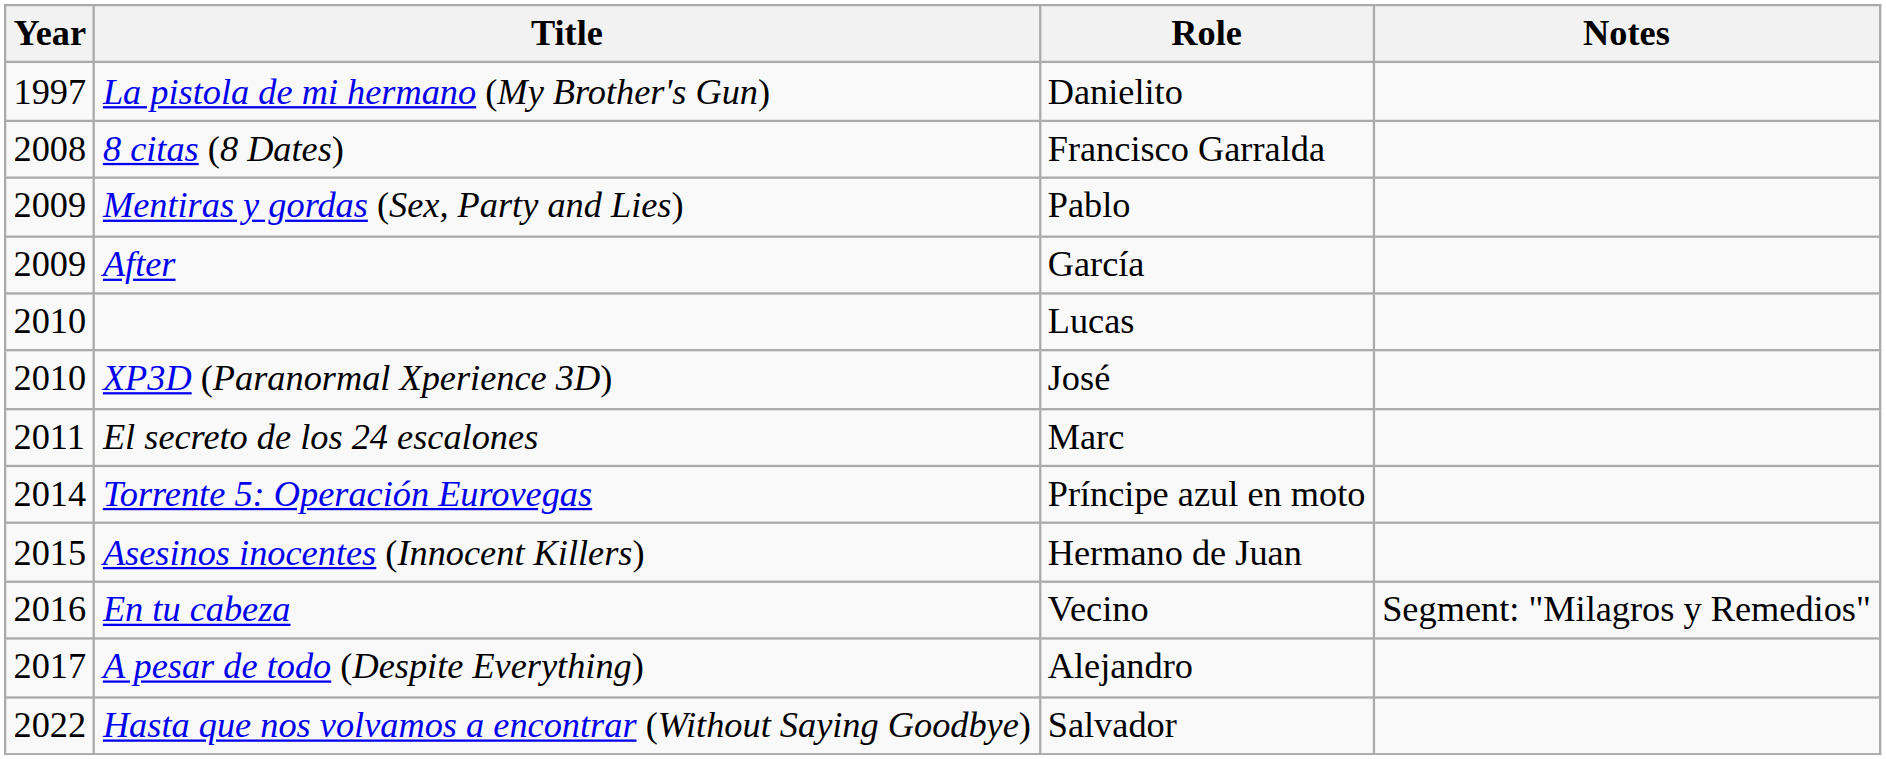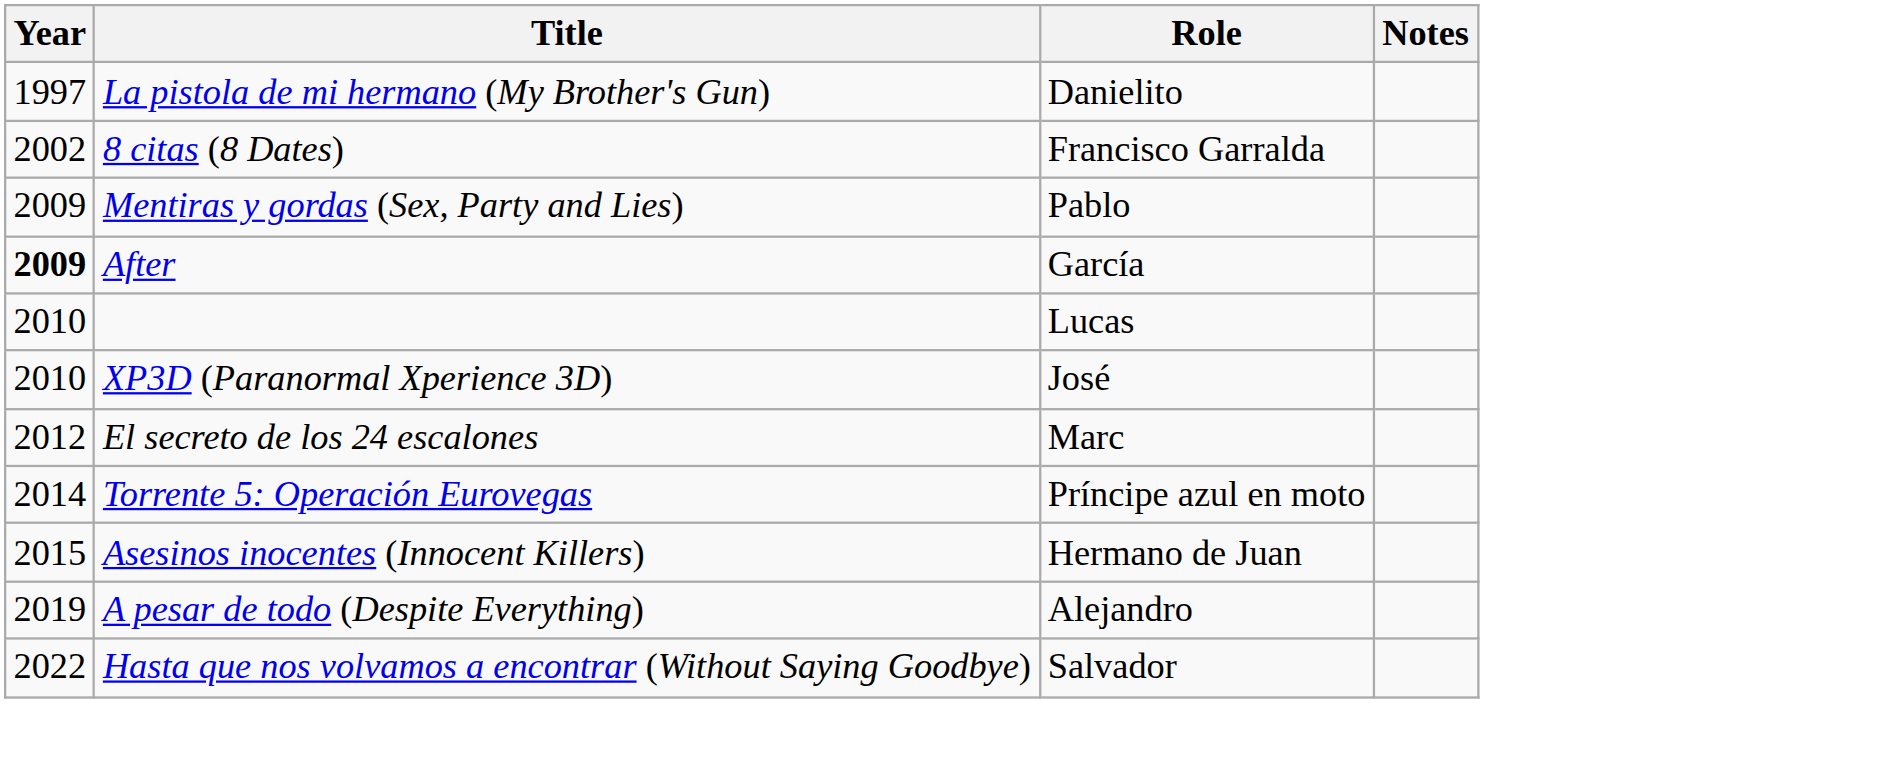 <table class="wikitable sortable">
 <tr>
 <th>Year</th>
 <th>Title</th>
 <th>Role</th>
 <th class="unsortable">Notes</th>
 </tr>
 <tr>
 <td>1997</td>
 <td><em><a href='#'>La pistola de mi hermano</a></em> (<em>My Brother's Gun</em>)</td>
 <td>Danielito</td>
 <td></td>
 </tr>
 <tr>
-<td>2008</td>
+<td>2002</td>
 <td><em><a href='#'>8 citas</a></em> (<em>8 Dates</em>)</td>
 <td>Francisco Garralda</td>
 <td></td>
 </tr>
 <tr>
 <td>2009</td>
 <td><em><a href='#'>Mentiras y gordas</a></em> (<em>Sex, Party and Lies</em>)</td>
 <td>Pablo</td>
 <td></td>
 </tr>
 <tr>
-<td>2009</td>
+<td><strong>2009</strong></td>
 <td><em><a href='#'>After</a></em></td>
 <td>García</td>
 <td></td>
 </tr>
 <tr>
 <td>2010</td>
 <td><em></em></td>
 <td>Lucas</td>
 <td></td>
 </tr>
 <tr>
 <td>2010</td>
 <td><em><a href='#'>XP3D</a></em> (<em>Paranormal Xperience 3D</em>)</td>
 <td>José</td>
 <td></td>
 </tr>
 <tr>
-<td>2011</td>
+<td>2012</td>
 <td><em>El secreto de los 24 escalones</em></td>
 <td>Marc</td>
 <td></td>
 </tr>
 <tr>
 <td>2014</td>
 <td><em><a href='#'>Torrente 5: Operación Eurovegas</a></em></td>
 <td>Príncipe azul en moto</td>
 <td></td>
 </tr>
 <tr>
 <td>2015</td>
 <td><em><a href='#'>Asesinos inocentes</a></em> (<em>Innocent Killers</em>)</td>
 <td>Hermano de Juan</td>
 <td></td>
 </tr>
 <tr>
-<td>2016</td>
-<td><em><a href='#'>En tu cabeza</a></em></td>
-<td>Vecino</td>
-<td>Segment: "Milagros y Remedios"</td>
-</tr>
-<tr>
-<td>2017</td>
+<td>2019</td>
 <td><em><a href='#'>A pesar de todo</a></em> (<em>Despite Everything</em>)</td>
 <td>Alejandro</td>
 <td></td>
 </tr>
 <tr>
 <td>2022</td>
 <td><em><a href='#'>Hasta que nos volvamos a encontrar</a></em> (<em>Without Saying Goodbye</em>)</td>
 <td>Salvador</td>
 <td></td>
 </tr>
 </table>
